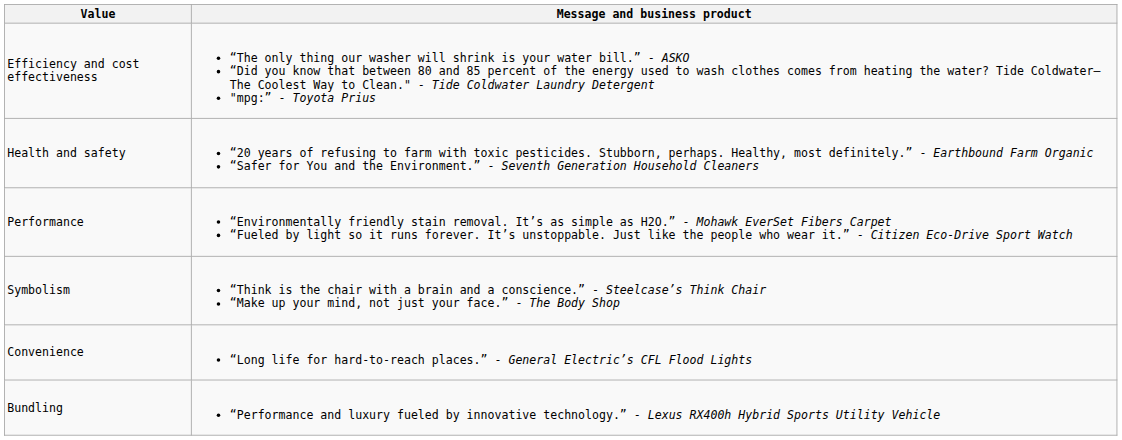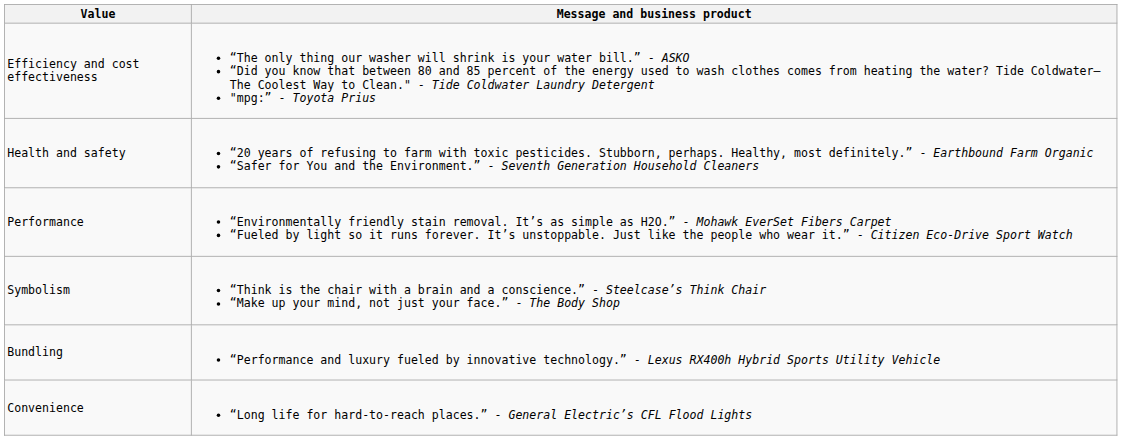 <table class="wikitable">
 <tr>
 <th>Value</th>
 <th>Message and business product</th>
 </tr>
 <tr>
 <td>Efficiency and cost effectiveness</td>
 <td><br><ul><li>“The only thing our washer will shrink is your water bill.” - <em>ASKO</em></li><li>“Did you know that between 80 and 85 percent of the energy used to wash clothes comes from heating the water? Tide Coldwater—The Coolest Way to Clean." - <em>Tide Coldwater Laundry Detergent</em></li><li>"mpg:” - <em>Toyota Prius</em></li></ul></td>
 </tr>
 <tr>
 <td>Health and safety</td>
 <td><br><ul><li>“20 years of refusing to farm with toxic pesticides. Stubborn, perhaps. Healthy, most definitely.” - <em>Earthbound Farm Organic</em></li><li>“Safer for You and the Environment.” - <em>Seventh Generation Household Cleaners</em></li></ul></td>
 </tr>
 <tr>
 <td>Performance</td>
 <td><br><ul><li>“Environmentally friendly stain removal. It’s as simple as H2O.” - <em>Mohawk EverSet Fibers Carpet</em></li><li>“Fueled by light so it runs forever. It’s unstoppable. Just like the people who wear it.” - <em>Citizen Eco-Drive Sport Watch</em></li></ul></td>
 </tr>
 <tr>
 <td>Symbolism</td>
 <td><br><ul><li>“Think is the chair with a brain and a conscience.” - <em>Steelcase’s Think Chair</em></li><li>“Make up your mind, not just your face.” - <em>The Body Shop</em></li></ul></td>
 </tr>
 <tr>
+<td>Bundling</td>
+<td><br><ul><li>“Performance and luxury fueled by innovative technology.” - <em>Lexus RX400h Hybrid Sports Utility Vehicle</em></li></ul></td>
+</tr>
+<tr>
 <td>Convenience</td>
 <td><br><ul><li>“Long life for hard-to-reach places.” - <em>General Electric’s CFL Flood Lights</em></li></ul></td>
 </tr>
-<tr>
-<td>Bundling</td>
-<td><br><ul><li>“Performance and luxury fueled by innovative technology.” - <em>Lexus RX400h Hybrid Sports Utility Vehicle</em></li></ul></td>
-</tr>
 </table>
